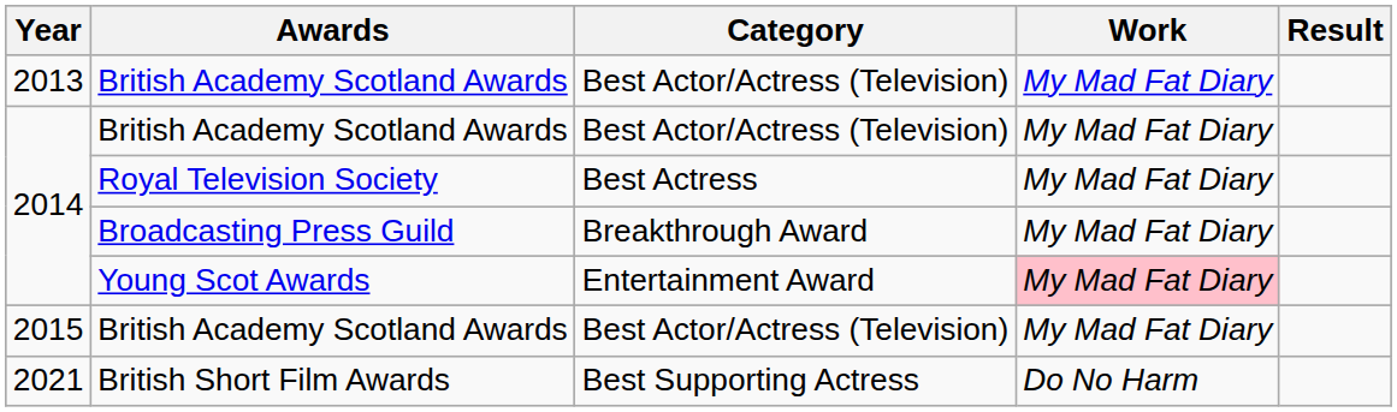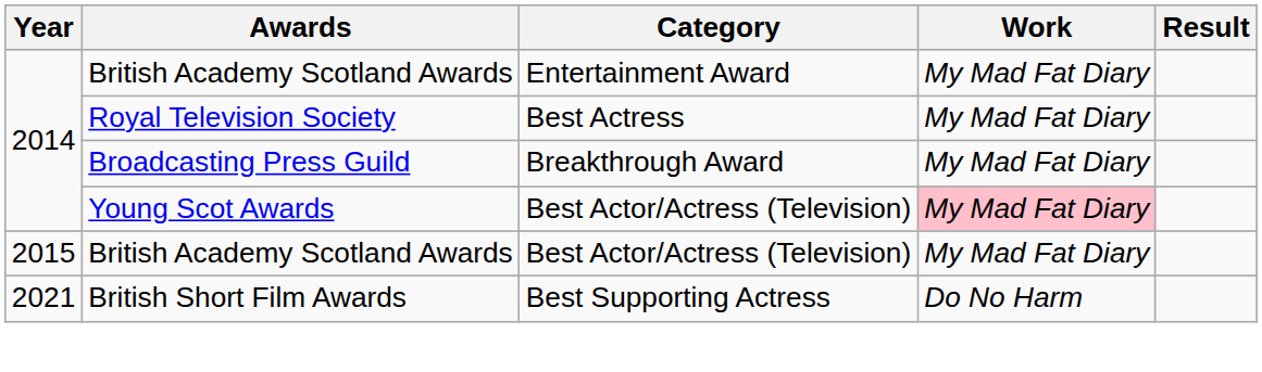 <table class="wikitable unsortable">
 <tr>
 <th>Year</th>
 <th>Awards</th>
 <th>Category</th>
 <th>Work</th>
 <th>Result</th>
 </tr>
 <tr>
-<td>2013</td>
-<td><a href='#'>British Academy Scotland Awards</a></td>
-<td>Best Actor/Actress (Television)</td>
-<td><em><a href='#'>My Mad Fat Diary</a></em></td>
-<td></td>
-</tr>
-<tr>
 <td rowspan="4">2014</td>
 <td>British Academy Scotland Awards</td>
-<td>Best Actor/Actress (Television)</td>
+<td>Entertainment Award</td>
 <td><em>My Mad Fat Diary</em></td>
 <td></td>
 </tr>
 <tr>
 <td><a href='#'>Royal Television Society</a></td>
 <td>Best Actress</td>
 <td><em>My Mad Fat Diary</em></td>
 <td></td>
 </tr>
 <tr>
 <td><a href='#'>Broadcasting Press Guild</a></td>
 <td>Breakthrough Award</td>
 <td><em>My Mad Fat Diary</em></td>
 <td></td>
 </tr>
 <tr>
 <td><a href='#'>Young Scot Awards</a></td>
-<td>Entertainment Award</td>
+<td>Best Actor/Actress (Television)</td>
 <td style="background: pink;"><em>My Mad Fat Diary</em></td>
 <td></td>
 </tr>
 <tr>
 <td>2015</td>
 <td>British Academy Scotland Awards</td>
 <td>Best Actor/Actress (Television)</td>
 <td><em>My Mad Fat Diary</em></td>
 <td></td>
 </tr>
 <tr>
 <td>2021</td>
 <td>British Short Film Awards</td>
 <td>Best Supporting Actress</td>
 <td><em>Do No Harm</em> </td>
 <td></td>
 </tr>
 </table>
